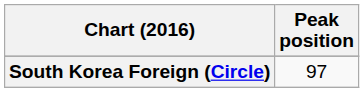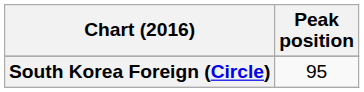 <table class="wikitable sortable plainrowheaders">
 <tr>
 <th scope="col">Chart (2016)</th>
 <th scope="col">Peak<br>position</th>
 </tr>
 <tr>
 </tr>
 <tr>
 </tr>
 <tr>
 <th scope="row">South Korea Foreign (<a href='#'>Circle</a>)</th>
-<td align="center">97</td>
+<td align="center">95</td>
 </tr>
 <tr>
 </tr>
 </table>
